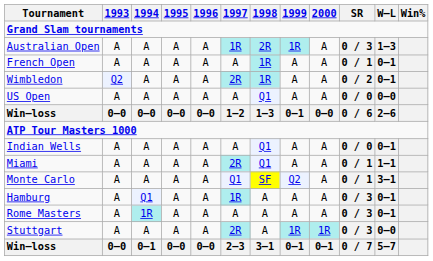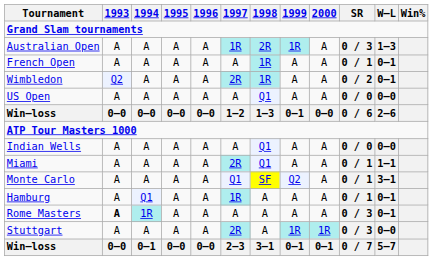 <table class=wikitable style=text-align:center>
 <tr>
 <th>Tournament</th>
 <th><a href='#'>1993</a></th>
 <th><a href='#'>1994</a></th>
 <th><a href='#'>1995</a></th>
 <th><a href='#'>1996</a></th>
 <th><a href='#'>1997</a></th>
 <th><a href='#'>1998</a></th>
 <th><a href='#'>1999</a></th>
 <th><a href='#'>2000</a></th>
 <th>SR</th>
 <th>W–L</th>
 <th>Win%</th>
 </tr>
 <tr>
 <td colspan=25 style=text-align:left><a href='#'><strong>Grand Slam tournaments</strong></a></td>
 </tr>
 <tr>
 <td align=left><a href='#'>Australian Open</a></td>
 <td>A</td>
 <td>A</td>
 <td>A</td>
 <td>A</td>
 <td bgcolor=afeeee><a href='#'>1R</a></td>
 <td bgcolor=afeeee><a href='#'>2R</a></td>
 <td bgcolor=afeeee><a href='#'>1R</a></td>
 <td>A</td>
 <th>0 / 3</th>
 <th>1–3</th>
 <th></th>
 </tr>
 <tr>
 <td align=left><a href='#'>French Open</a></td>
 <td>A</td>
 <td>A</td>
 <td>A</td>
 <td>A</td>
 <td>A</td>
 <td bgcolor=afeeee><a href='#'>1R</a></td>
 <td>A</td>
 <td>A</td>
 <th>0 / 1</th>
 <th>0–1</th>
 <th></th>
 </tr>
 <tr>
 <td align=left><a href='#'>Wimbledon</a></td>
 <td bgcolor=ecf2ff><a href='#'>Q2</a></td>
 <td>A</td>
 <td>A</td>
 <td>A</td>
 <td bgcolor=afeeee><a href='#'>2R</a></td>
 <td bgcolor=afeeee><a href='#'>1R</a></td>
 <td>A</td>
 <td>A</td>
 <th>0 / 2</th>
 <th>0–1</th>
 <th></th>
 </tr>
 <tr>
 <td align=left><a href='#'>US Open</a></td>
 <td>A</td>
 <td>A</td>
 <td>A</td>
 <td>A</td>
 <td>A</td>
 <td bgcolor=ecf2ff><a href='#'>Q1</a></td>
 <td>A</td>
 <td>A</td>
 <th>0 / 0</th>
 <th>0–0</th>
 <th></th>
 </tr>
 <tr>
 <th style=text-align:left><strong>Win–loss</strong></th>
 <th>0–0</th>
 <th>0–0</th>
 <th>0–0</th>
 <th>0–0</th>
 <th>1–2</th>
 <th>1–3</th>
 <th>0–1</th>
 <th>0–0</th>
 <th>0 / 6</th>
 <th>2–6</th>
 <th></th>
 </tr>
 <tr>
 <td colspan=25 style=text-align:left><strong><a href='#'>ATP Tour Masters 1000</a></strong></td>
 </tr>
 <tr>
 <td align=left><a href='#'>Indian Wells</a></td>
 <td>A</td>
 <td>A</td>
 <td>A</td>
 <td>A</td>
 <td>A</td>
 <td bgcolor=ecf2ff><a href='#'>Q1</a></td>
 <td>A</td>
 <td>A</td>
 <th>0 / 0</th>
-<th>0–1</th>
+<th>0–0</th>
 <th></th>
 </tr>
 <tr>
 <td align=left><a href='#'>Miami</a></td>
 <td>A</td>
 <td>A</td>
 <td>A</td>
 <td>A</td>
 <td bgcolor=afeeee><a href='#'>2R</a></td>
 <td bgcolor=ecf2ff><a href='#'>Q1</a></td>
 <td>A</td>
 <td>A</td>
 <th>0 / 1</th>
 <th>1–1</th>
 <th></th>
 </tr>
 <tr>
 <td align=left><a href='#'>Monte Carlo</a></td>
 <td>A</td>
 <td>A</td>
 <td>A</td>
 <td>A</td>
 <td bgcolor=ecf2ff><a href='#'>Q1</a></td>
 <td bgcolor=yellow><a href='#'>SF</a></td>
 <td bgcolor=ecf2ff><a href='#'>Q2</a></td>
 <td>A</td>
 <th>0 / 1</th>
 <th>3–1</th>
 <th></th>
 </tr>
 <tr>
 <td align=left><a href='#'>Hamburg</a></td>
 <td>A</td>
 <td bgcolor=ecf2ff><a href='#'>Q1</a></td>
 <td>A</td>
 <td>A</td>
 <td bgcolor=afeeee><a href='#'>1R</a></td>
 <td>A</td>
 <td>A</td>
 <td>A</td>
-<th>0 / 3</th>
+<th>0 / 1</th>
 <th>0–1</th>
 <th></th>
 </tr>
 <tr>
 <td align=left><a href='#'>Rome Masters</a></td>
-<td>A</td>
+<td><strong>A</strong></td>
 <td bgcolor=afeeee><a href='#'>1R</a></td>
 <td>A</td>
 <td>A</td>
 <td>A</td>
 <td>A</td>
 <td>A</td>
 <td>A</td>
 <th>0 / 3</th>
 <th>0–1</th>
 <th></th>
 </tr>
 <tr>
 <td align=left><a href='#'>Stuttgart</a></td>
 <td>A</td>
 <td>A</td>
 <td>A</td>
 <td>A</td>
 <td bgcolor=afeeee><a href='#'>2R</a></td>
 <td>A</td>
 <td bgcolor=afeeee><a href='#'>1R</a></td>
 <td bgcolor=afeeee><a href='#'>1R</a></td>
 <th>0 / 3</th>
 <th>0–0</th>
 <th></th>
 </tr>
 <tr>
 <th style=text-align:left><strong>Win–loss</strong></th>
 <th>0–0</th>
 <th>0–1</th>
 <th>0–0</th>
 <th>0–0</th>
 <th>2–3</th>
 <th>3–1</th>
 <th>0–1</th>
 <th>0–1</th>
 <th>0 / 7</th>
 <th>5–7</th>
 <th></th>
 </tr>
 </table>
